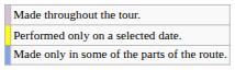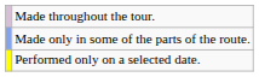 <table class="wikitable" style="font-size:90%;">
 <tr>
 <td style="background-color:#D8BFD8"></td>
 <td>Made throughout the tour.</td>
 </tr>
 <tr>
+<td style="background-color:#83a3ec"></td>
+<td>Made only in some of the parts of the route.</td>
+</tr>
+<tr>
 <td style="background-color:#ffff00"></td>
 <td>Performed only on a selected date.</td>
 </tr>
-<tr>
-<td style="background-color:#83a3ec"></td>
-<td>Made only in some of the parts of the route.</td>
-</tr>
 </table>
